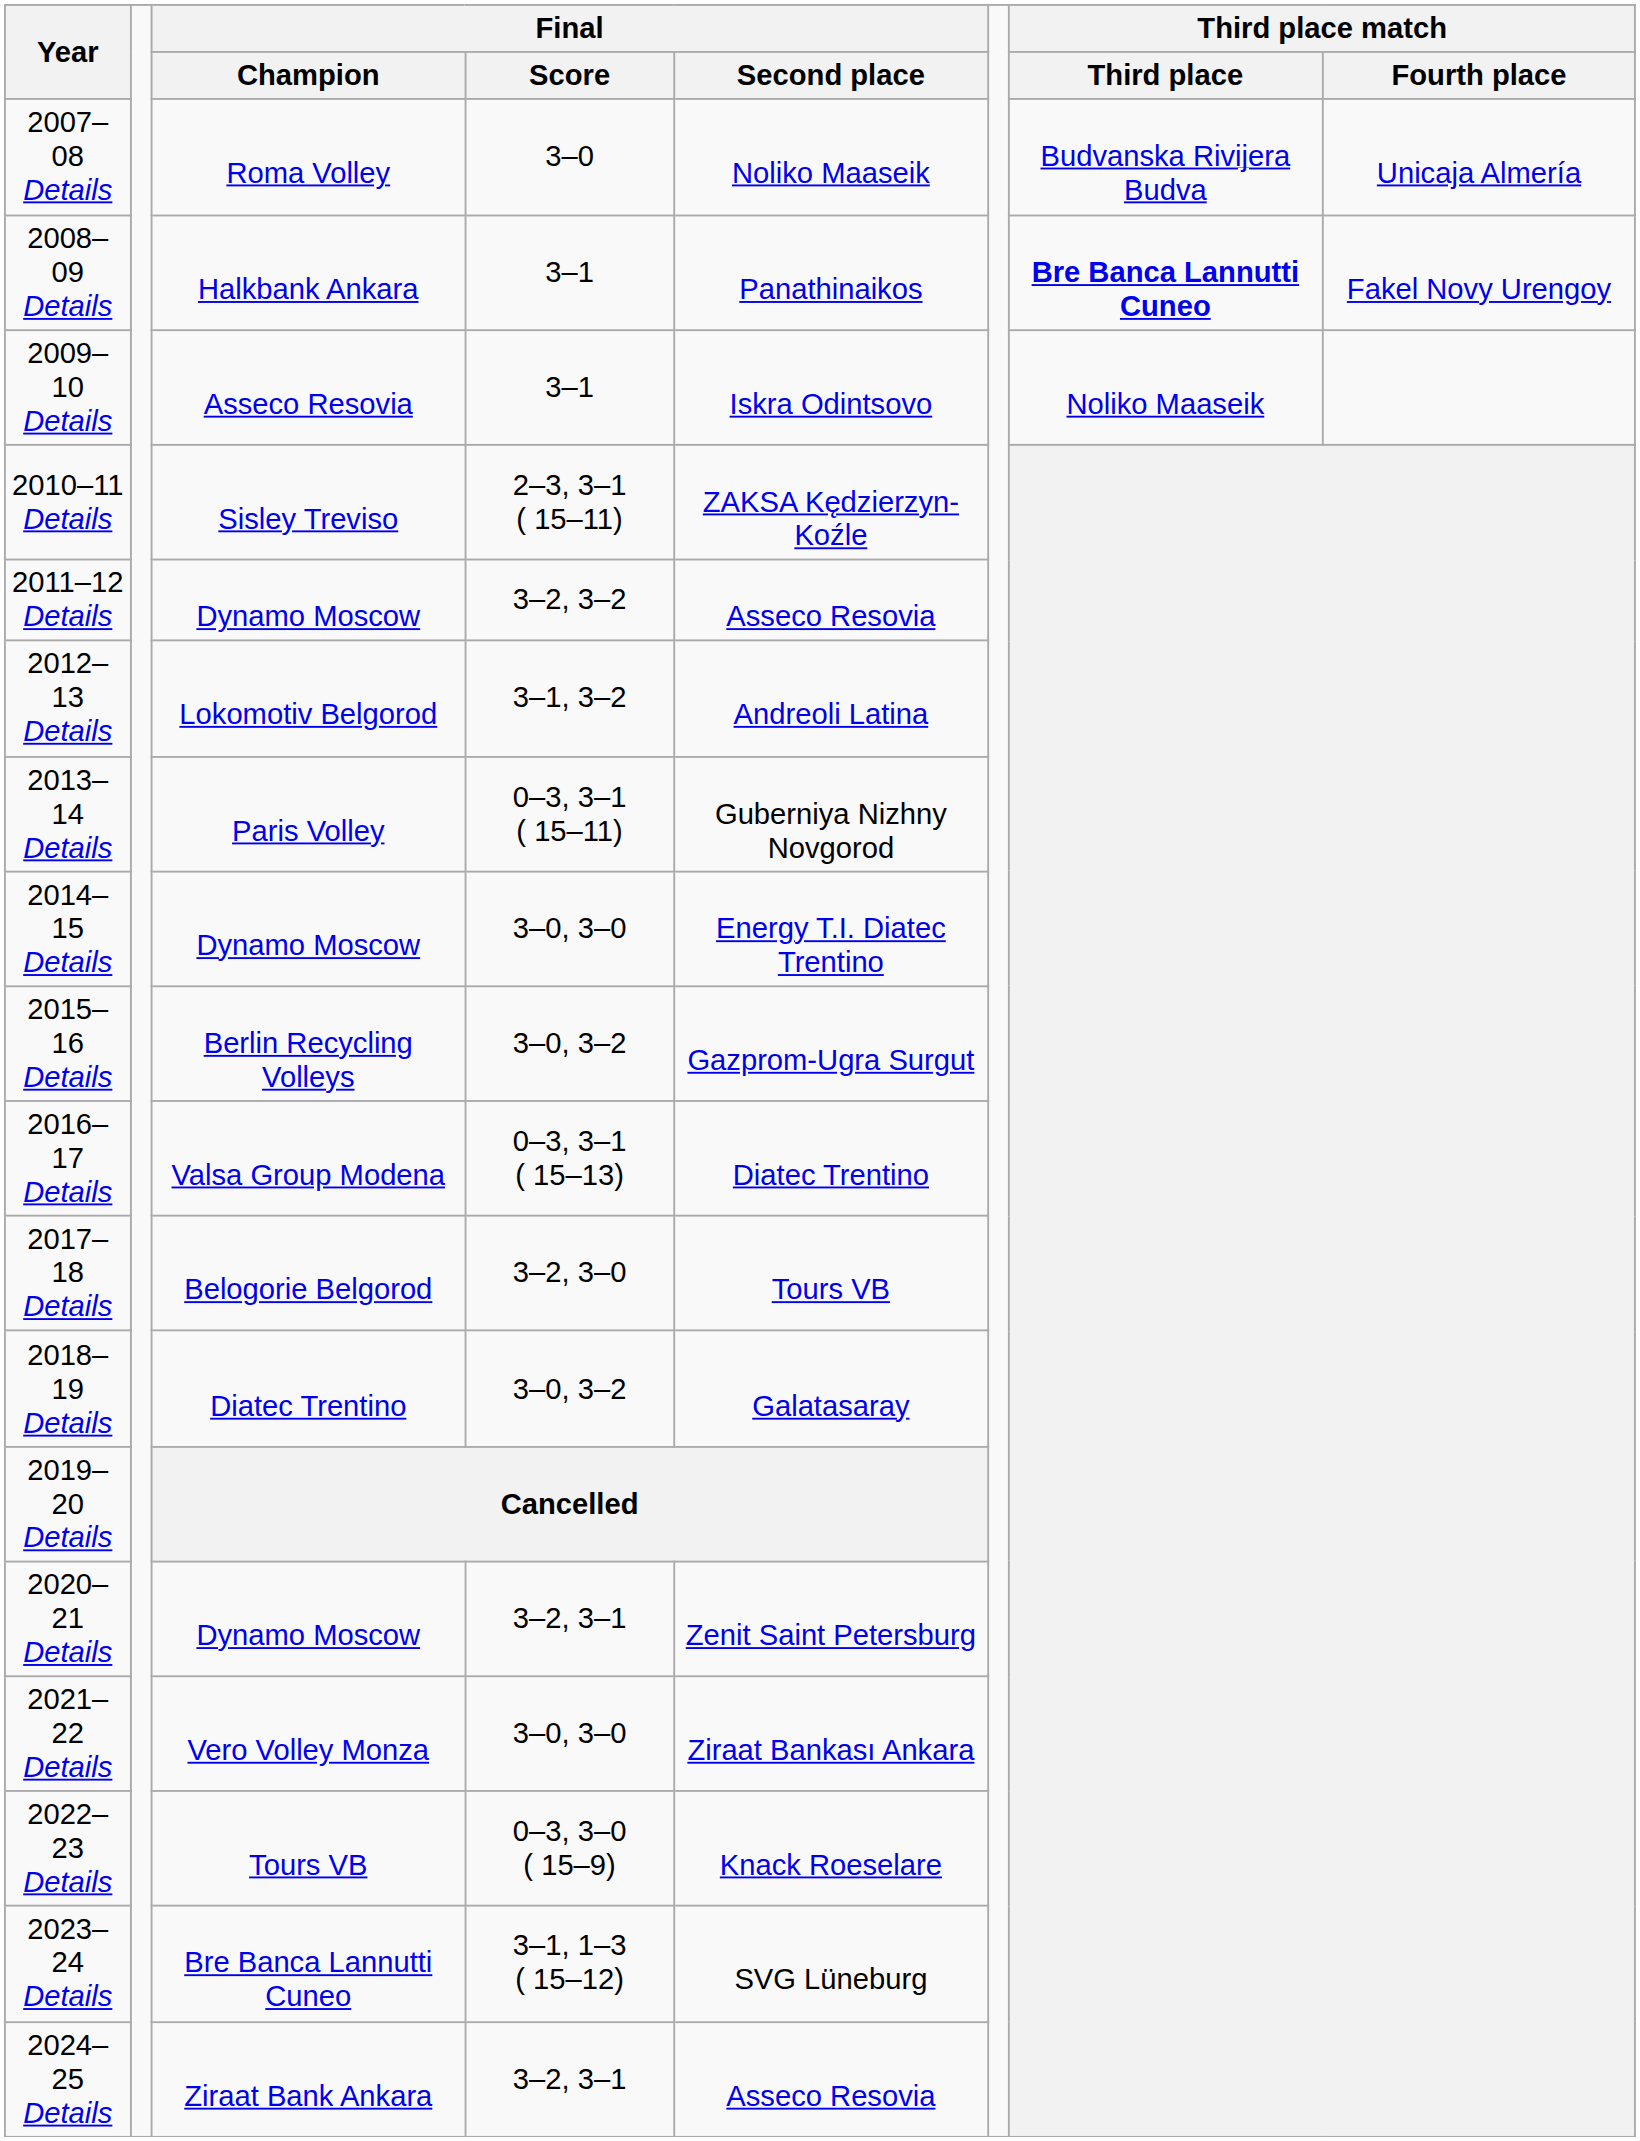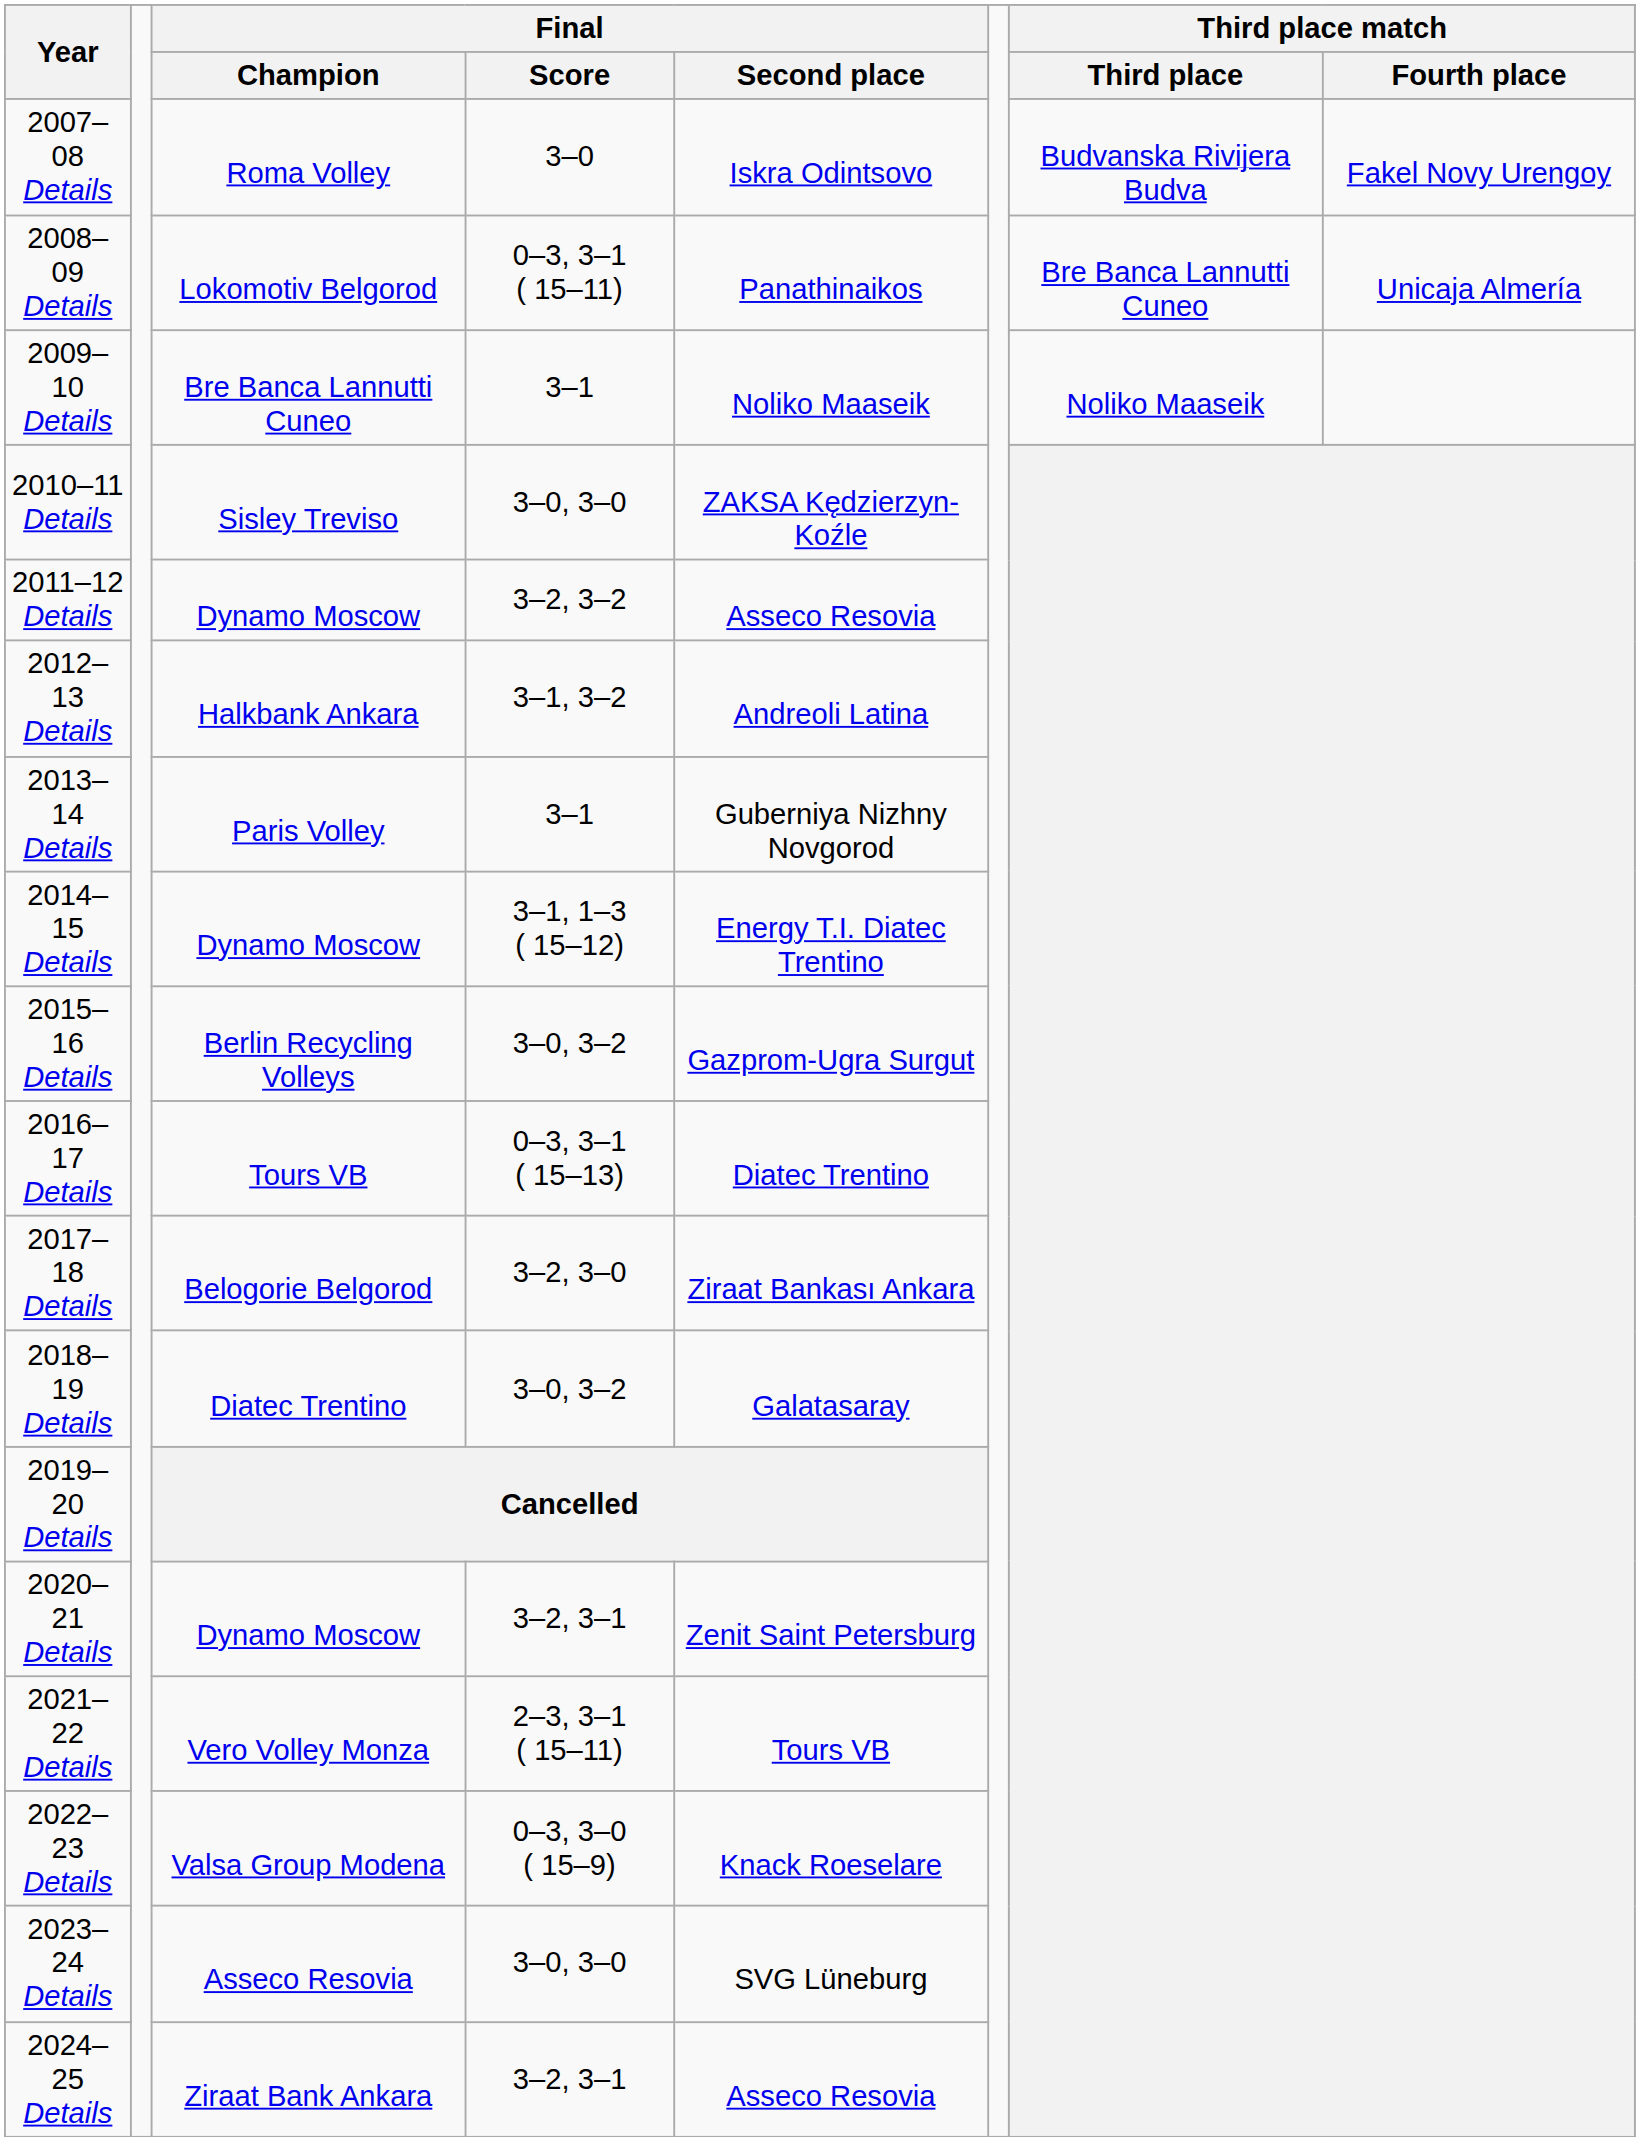 <table class="wikitable" style="font-size: 97%; text-align: center;">
 <tr>
 <th rowspan="2" style="width:5%;">Year</th>
 <td style="width:1%;" rowspan="20"></td>
 <th colspan=3>Final</th>
 <td style="width:1%;" rowspan="20"></td>
 <th colspan=2>Third place match</th>
 </tr>
 <tr>
 <th width=15%>Champion</th>
 <th width=10%>Score</th>
 <th width=15%>Second place</th>
 <th width=15%>Third place</th>
 <th width=15%>Fourth place</th>
 </tr>
 <tr>
 <td>2007–08<br><em><a href='#'>Details</a></em></td>
 <td><br> <a href='#'>Roma Volley</a></td>
 <td>3–0</td>
-<td><br> <a href='#'>Noliko Maaseik</a></td>
+<td><br> <a href='#'>Iskra Odintsovo</a></td>
 <td><br> <a href='#'>Budvanska Rivijera Budva</a></td>
+<td><br> <a href='#'>Fakel Novy Urengoy</a></td>
+</tr>
+<tr>
+<td>2008–09<br><em><a href='#'>Details</a></em></td>
+<td><br> <a href='#'>Lokomotiv Belgorod</a></td>
+<td>0–3, 3–1<br> ( 15–11)</td>
+<td><br> <a href='#'>Panathinaikos</a></td>
+<td><br> <a href='#'>Bre Banca Lannutti Cuneo</a></td>
 <td><br> <a href='#'>Unicaja Almería</a></td>
 </tr>
 <tr>
-<td>2008–09<br><em><a href='#'>Details</a></em></td>
-<td><br> <a href='#'>Halkbank Ankara</a></td>
+<td>2009–10<br><em><a href='#'>Details</a></em></td>
+<td><br> <a href='#'>Bre Banca Lannutti Cuneo</a></td>
 <td>3–1</td>
-<td><br> <a href='#'>Panathinaikos</a></td>
-<td><strong><br> <a href='#'>Bre Banca Lannutti Cuneo</a></strong></td>
-<td><br> <a href='#'>Fakel Novy Urengoy</a></td>
-</tr>
-<tr>
-<td>2009–10<br><em><a href='#'>Details</a></em></td>
-<td><br> <a href='#'>Asseco Resovia</a></td>
-<td>3–1</td>
-<td><br> <a href='#'>Iskra Odintsovo</a></td>
+<td><br> <a href='#'>Noliko Maaseik</a></td>
 <td><br> <a href='#'>Noliko Maaseik</a></td>
 <td><br> </td>
 </tr>
 <tr>
 <td>2010–11<br><em><a href='#'>Details</a></em></td>
 <td><br> <a href='#'>Sisley Treviso</a></td>
-<td>2–3, 3–1<br> ( 15–11)</td>
+<td>3–0, 3–0</td>
 <td><br> <a href='#'>ZAKSA Kędzierzyn-Koźle</a></td>
 <th colspan=2 rowspan=15></th>
 </tr>
 <tr>
 <td>2011–12<br><em><a href='#'>Details</a></em></td>
 <td><br> <a href='#'>Dynamo Moscow</a></td>
 <td>3–2, 3–2</td>
 <td><br> <a href='#'>Asseco Resovia</a></td>
 </tr>
 <tr>
 <td>2012–13<br><em><a href='#'>Details</a></em></td>
-<td><br> <a href='#'>Lokomotiv Belgorod</a></td>
+<td><br> <a href='#'>Halkbank Ankara</a></td>
 <td>3–1, 3–2</td>
 <td><br> <a href='#'>Andreoli Latina</a></td>
 </tr>
 <tr>
 <td>2013–14<br><em><a href='#'>Details</a></em></td>
 <td><br> <a href='#'>Paris Volley</a></td>
-<td>0–3, 3–1<br> ( 15–11)</td>
+<td>3–1</td>
 <td><br> Guberniya Nizhny Novgorod</td>
 </tr>
 <tr>
 <td>2014–15<br><em><a href='#'>Details</a></em></td>
 <td><br> <a href='#'>Dynamo Moscow</a></td>
-<td>3–0, 3–0</td>
+<td>3–1, 1–3<br> ( 15–12)</td>
 <td><br> <a href='#'>Energy T.I. Diatec Trentino</a></td>
 </tr>
 <tr>
 <td>2015–16<br><em><a href='#'>Details</a></em></td>
 <td><br> <a href='#'>Berlin Recycling Volleys</a></td>
 <td>3–0, 3–2</td>
 <td><br> <a href='#'>Gazprom-Ugra Surgut</a></td>
 </tr>
 <tr>
 <td>2016–17<br><em><a href='#'>Details</a></em></td>
-<td><br> <a href='#'>Valsa Group Modena</a></td>
+<td><br> <a href='#'>Tours VB</a></td>
 <td>0–3, 3–1<br> ( 15–13)</td>
 <td><br> <a href='#'>Diatec Trentino</a></td>
 </tr>
 <tr>
 <td>2017–18<br><em><a href='#'>Details</a></em></td>
 <td><br> <a href='#'>Belogorie Belgorod</a></td>
 <td>3–2, 3–0</td>
-<td><br> <a href='#'>Tours VB</a></td>
+<td><br> <a href='#'>Ziraat Bankası Ankara</a></td>
 </tr>
 <tr>
 <td>2018–19<br><em><a href='#'>Details</a></em></td>
 <td><br> <a href='#'>Diatec Trentino</a></td>
 <td>3–0, 3–2</td>
 <td><br> <a href='#'>Galatasaray</a></td>
 </tr>
 <tr>
 <td>2019–20<br><em><a href='#'>Details</a></em></td>
 <th colspan=3>Cancelled</th>
 </tr>
 <tr>
 <td>2020–21<br><em><a href='#'>Details</a></em></td>
 <td><br> <a href='#'>Dynamo Moscow</a></td>
 <td>3–2, 3–1</td>
 <td><br> <a href='#'>Zenit Saint Petersburg</a></td>
 </tr>
 <tr>
 <td>2021–22<br><em><a href='#'>Details</a></em></td>
 <td><br> <a href='#'>Vero Volley Monza</a></td>
-<td>3–0, 3–0</td>
-<td><br> <a href='#'>Ziraat Bankası Ankara</a></td>
+<td>2–3, 3–1<br> ( 15–11)</td>
+<td><br> <a href='#'>Tours VB</a></td>
 </tr>
 <tr>
 <td>2022–23<br><em><a href='#'>Details</a></em></td>
-<td><br> <a href='#'>Tours VB</a></td>
+<td><br> <a href='#'>Valsa Group Modena</a></td>
 <td>0–3, 3–0<br>( 15–9)</td>
 <td><br> <a href='#'>Knack Roeselare</a></td>
 </tr>
 <tr>
 <td>2023–24<br><em><a href='#'>Details</a></em></td>
-<td><br> <a href='#'>Bre Banca Lannutti Cuneo</a></td>
-<td>3–1, 1–3<br> ( 15–12)</td>
+<td><br> <a href='#'>Asseco Resovia</a></td>
+<td>3–0, 3–0</td>
 <td><br> SVG Lüneburg</td>
 </tr>
 <tr>
 <td>2024–25<br><em><a href='#'>Details</a></em></td>
 <td><br> <a href='#'>Ziraat Bank Ankara</a></td>
 <td>3–2, 3–1</td>
 <td><br> <a href='#'>Asseco Resovia</a></td>
 </tr>
 </table>
